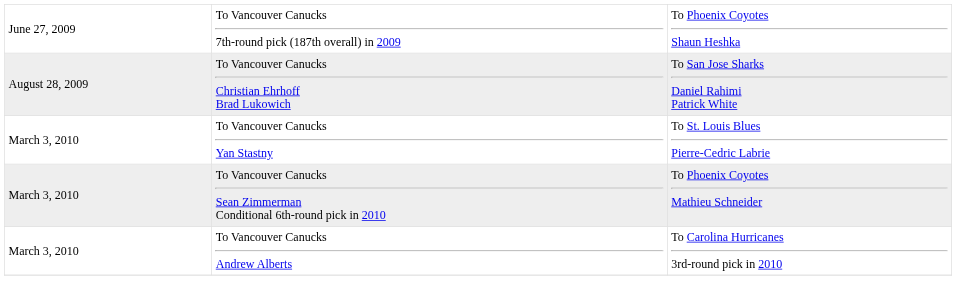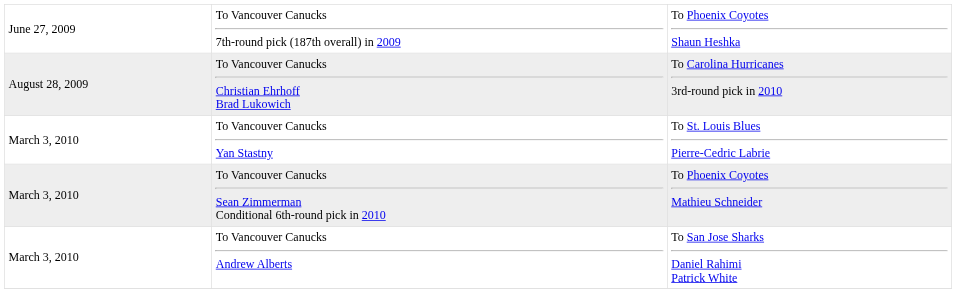 <table border=1 style="border-collapse:collapse" bordercolor="#DFDFDF"  cellpadding="5" width=100%>
 <tr>
 <td>June 27, 2009<br></td>
 <td valign="top">To Vancouver Canucks<hr>7th-round pick (187th overall) in <a href='#'>2009</a></td>
 <td valign="top">To <a href='#'>Phoenix Coyotes</a><hr><a href='#'>Shaun Heshka</a></td>
 </tr>
 <tr bgcolor="eeeeee">
 <td>August 28, 2009<br></td>
 <td valign="top">To Vancouver Canucks<hr><a href='#'>Christian Ehrhoff</a><br><a href='#'>Brad Lukowich</a></td>
-<td valign="top">To <a href='#'>San Jose Sharks</a><hr><a href='#'>Daniel Rahimi</a><br><a href='#'>Patrick White</a></td>
+<td valign="top">To <a href='#'>Carolina Hurricanes</a><hr>3rd-round pick in <a href='#'>2010</a></td>
 </tr>
 <tr>
 <td>March 3, 2010<br></td>
 <td valign="top">To Vancouver Canucks<hr><a href='#'>Yan Stastny</a></td>
 <td valign="top">To <a href='#'>St. Louis Blues</a><hr><a href='#'>Pierre-Cedric Labrie</a></td>
 </tr>
 <tr bgcolor="eeeeee">
 <td>March 3, 2010<br></td>
 <td valign="top">To Vancouver Canucks<hr><a href='#'>Sean Zimmerman</a><br>Conditional 6th-round pick in <a href='#'>2010</a></td>
 <td valign="top">To <a href='#'>Phoenix Coyotes</a><hr><a href='#'>Mathieu Schneider</a></td>
 </tr>
 <tr>
 <td>March 3, 2010<br></td>
 <td valign="top">To Vancouver Canucks<hr><a href='#'>Andrew Alberts</a></td>
-<td valign="top">To <a href='#'>Carolina Hurricanes</a><hr>3rd-round pick in <a href='#'>2010</a></td>
+<td valign="top">To <a href='#'>San Jose Sharks</a><hr><a href='#'>Daniel Rahimi</a><br><a href='#'>Patrick White</a></td>
 </tr>
 <tr>
 </tr>
 </table>
